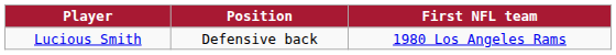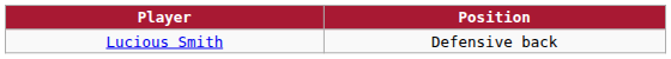 <table class="wikitable" width="65%">
 <tr align="center" style="background:#A81933;color:#FFFFFF;">
 <td><strong>Player</strong></td>
 <td><strong>Position</strong></td>
-<td><strong>First NFL team</strong></td>
 </tr>
 <tr align="center" bgcolor="">
 <td><a href='#'>Lucious Smith</a></td>
 <td>Defensive back</td>
-<td><a href='#'>1980 Los Angeles Rams</a></td>
 </tr>
 </table>
